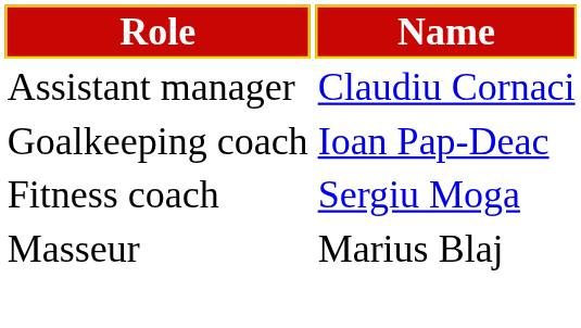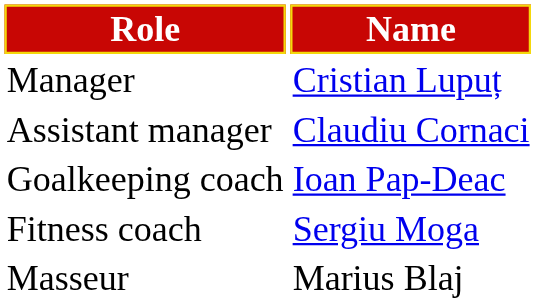 <table class="toccolours">
 <tr>
 <th style="background:#c80604;color:#FFFFFF;border:1px solid #f4d80b;">Role</th>
 <th style="background:#c80604;color:#FFFFFF;border:1px solid #f4d80b;">Name</th>
+</tr>
+<tr>
+<td>Manager</td>
+<td> <a href='#'>Cristian Lupuț</a></td>
 </tr>
 <tr>
 <td>Assistant manager</td>
 <td> <a href='#'>Claudiu Cornaci</a></td>
 </tr>
 <tr>
 <td>Goalkeeping coach</td>
 <td> <a href='#'>Ioan Pap-Deac</a></td>
 </tr>
 <tr>
 <td>Fitness coach</td>
 <td> <a href='#'>Sergiu Moga</a></td>
 </tr>
 <tr>
 <td>Masseur</td>
 <td> Marius Blaj</td>
 </tr>
 </table>
